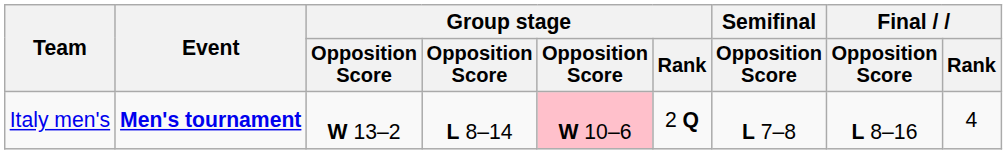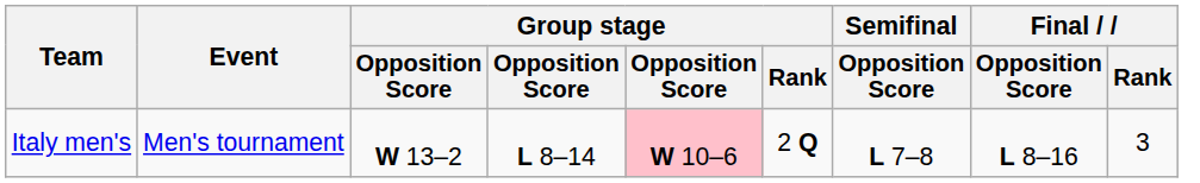 <table class="wikitable" style="text-align:center; font-size:90%">
 <tr>
 <th rowspan=2>Team</th>
 <th rowspan=2>Event</th>
 <th colspan=4>Group stage</th>
 <th>Semifinal</th>
 <th colspan=2>Final /  / </th>
 </tr>
 <tr style="font-size:95%">
 <th>Opposition<br>Score</th>
 <th>Opposition<br>Score</th>
 <th>Opposition<br>Score</th>
 <th>Rank</th>
 <th>Opposition<br>Score</th>
 <th>Opposition<br>Score</th>
 <th>Rank</th>
 </tr>
 <tr>
 <td align=left><a href='#'>Italy men's</a></td>
-<td align=left><strong><a href='#'>Men's tournament</a></strong></td>
+<td align=left><a href='#'>Men's tournament</a></td>
 <td><br><strong>W</strong> 13–2</td>
 <td><br><strong>L</strong> 8–14</td>
 <td style="background: pink;"><br><strong>W</strong> 10–6</td>
 <td>2 <strong>Q</strong></td>
 <td><br><strong>L</strong> 7–8</td>
 <td><br><strong>L</strong> 8–16</td>
-<td>4</td>
+<td>3</td>
 </tr>
 </table>
